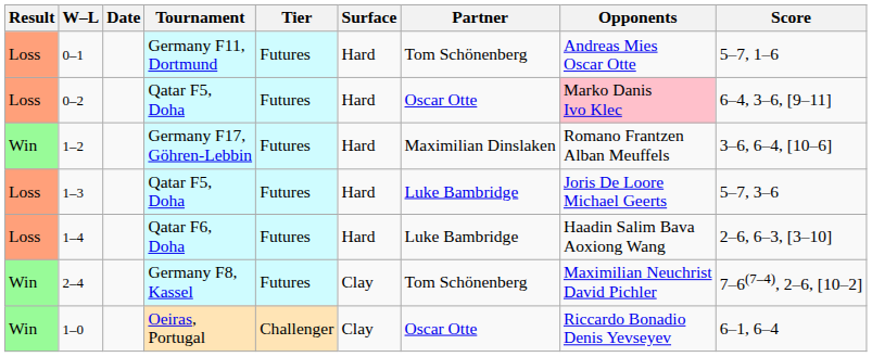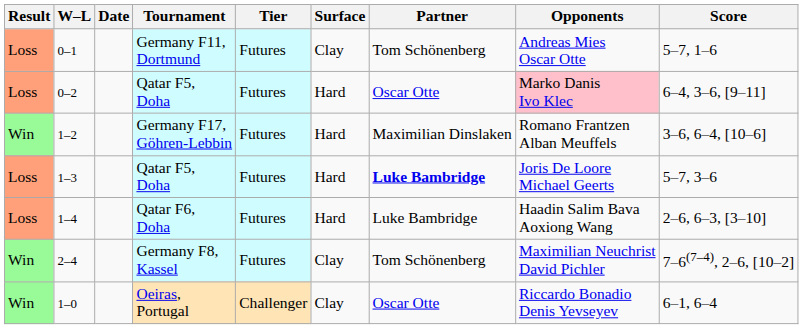 <table class="sortable wikitable nowrap">
 <tr>
 <th>Result</th>
 <th class="unsortable">W–L</th>
 <th>Date</th>
 <th>Tournament</th>
 <th>Tier</th>
 <th>Surface</th>
 <th>Partner</th>
 <th>Opponents</th>
 <th class="unsortable">Score</th>
 </tr>
 <tr>
 <td bgcolor=ffa07a>Loss</td>
 <td><small>0–1</small></td>
 <td></td>
 <td bgcolor=cffcff>Germany F11, <br> <a href='#'>Dortmund</a></td>
 <td bgcolor=cffcff>Futures</td>
-<td>Hard</td>
+<td>Clay</td>
 <td> Tom Schönenberg</td>
 <td> <a href='#'>Andreas Mies</a><br> <a href='#'>Oscar Otte</a></td>
 <td>5–7, 1–6</td>
 </tr>
 <tr>
 <td bgcolor=ffa07a>Loss</td>
 <td><small>0–2</small></td>
 <td></td>
 <td bgcolor=cffcff>Qatar F5, <br> <a href='#'>Doha</a></td>
 <td bgcolor=cffcff>Futures</td>
 <td>Hard</td>
 <td> <a href='#'>Oscar Otte</a></td>
 <td style="background: pink;"> Marko Danis<br> <a href='#'>Ivo Klec</a></td>
 <td>6–4, 3–6, [9–11]</td>
 </tr>
 <tr>
 <td bgcolor=98fb98>Win</td>
 <td><small>1–2</small></td>
 <td></td>
 <td bgcolor=cffcff>Germany F17, <br> <a href='#'>Göhren-Lebbin</a></td>
 <td bgcolor=cffcff>Futures</td>
 <td>Hard</td>
 <td> Maximilian Dinslaken</td>
 <td> Romano Frantzen<br> Alban Meuffels</td>
 <td>3–6, 6–4, [10–6]</td>
 </tr>
 <tr>
 <td bgcolor=ffa07a>Loss</td>
 <td><small>1–3</small></td>
 <td></td>
 <td bgcolor=cffcff>Qatar F5, <br> <a href='#'>Doha</a></td>
 <td bgcolor=cffcff>Futures</td>
 <td>Hard</td>
-<td> <a href='#'>Luke Bambridge</a></td>
+<td><strong> <a href='#'>Luke Bambridge</a></strong></td>
 <td> <a href='#'>Joris De Loore</a><br> <a href='#'>Michael Geerts</a></td>
 <td>5–7, 3–6</td>
 </tr>
 <tr>
 <td bgcolor=ffa07a>Loss</td>
 <td><small>1–4</small></td>
 <td></td>
 <td bgcolor=cffcff>Qatar F6, <br> <a href='#'>Doha</a></td>
 <td bgcolor=cffcff>Futures</td>
 <td>Hard</td>
 <td> Luke Bambridge</td>
 <td> Haadin Salim Bava<br> Aoxiong Wang</td>
 <td>2–6, 6–3, [3–10]</td>
 </tr>
 <tr>
 <td bgcolor=98fb98>Win</td>
 <td><small>2–4</small></td>
 <td></td>
 <td bgcolor=cffcff>Germany F8, <br> <a href='#'>Kassel</a></td>
 <td bgcolor=cffcff>Futures</td>
 <td>Clay</td>
 <td> Tom Schönenberg</td>
 <td> <a href='#'>Maximilian Neuchrist</a><br> <a href='#'>David Pichler</a></td>
 <td>7–6<sup>(7–4)</sup>, 2–6, [10–2]</td>
 </tr>
 <tr>
 <td bgcolor=98fb98>Win</td>
 <td><small>1–0</small></td>
 <td><a href='#'></a></td>
 <td bgcolor=moccasin><a href='#'>Oeiras</a>, <br> Portugal</td>
 <td bgcolor=moccasin>Challenger</td>
 <td>Clay</td>
 <td> <a href='#'>Oscar Otte</a></td>
 <td> <a href='#'>Riccardo Bonadio</a><br> <a href='#'>Denis Yevseyev</a></td>
 <td>6–1, 6–4</td>
 </tr>
 </table>
